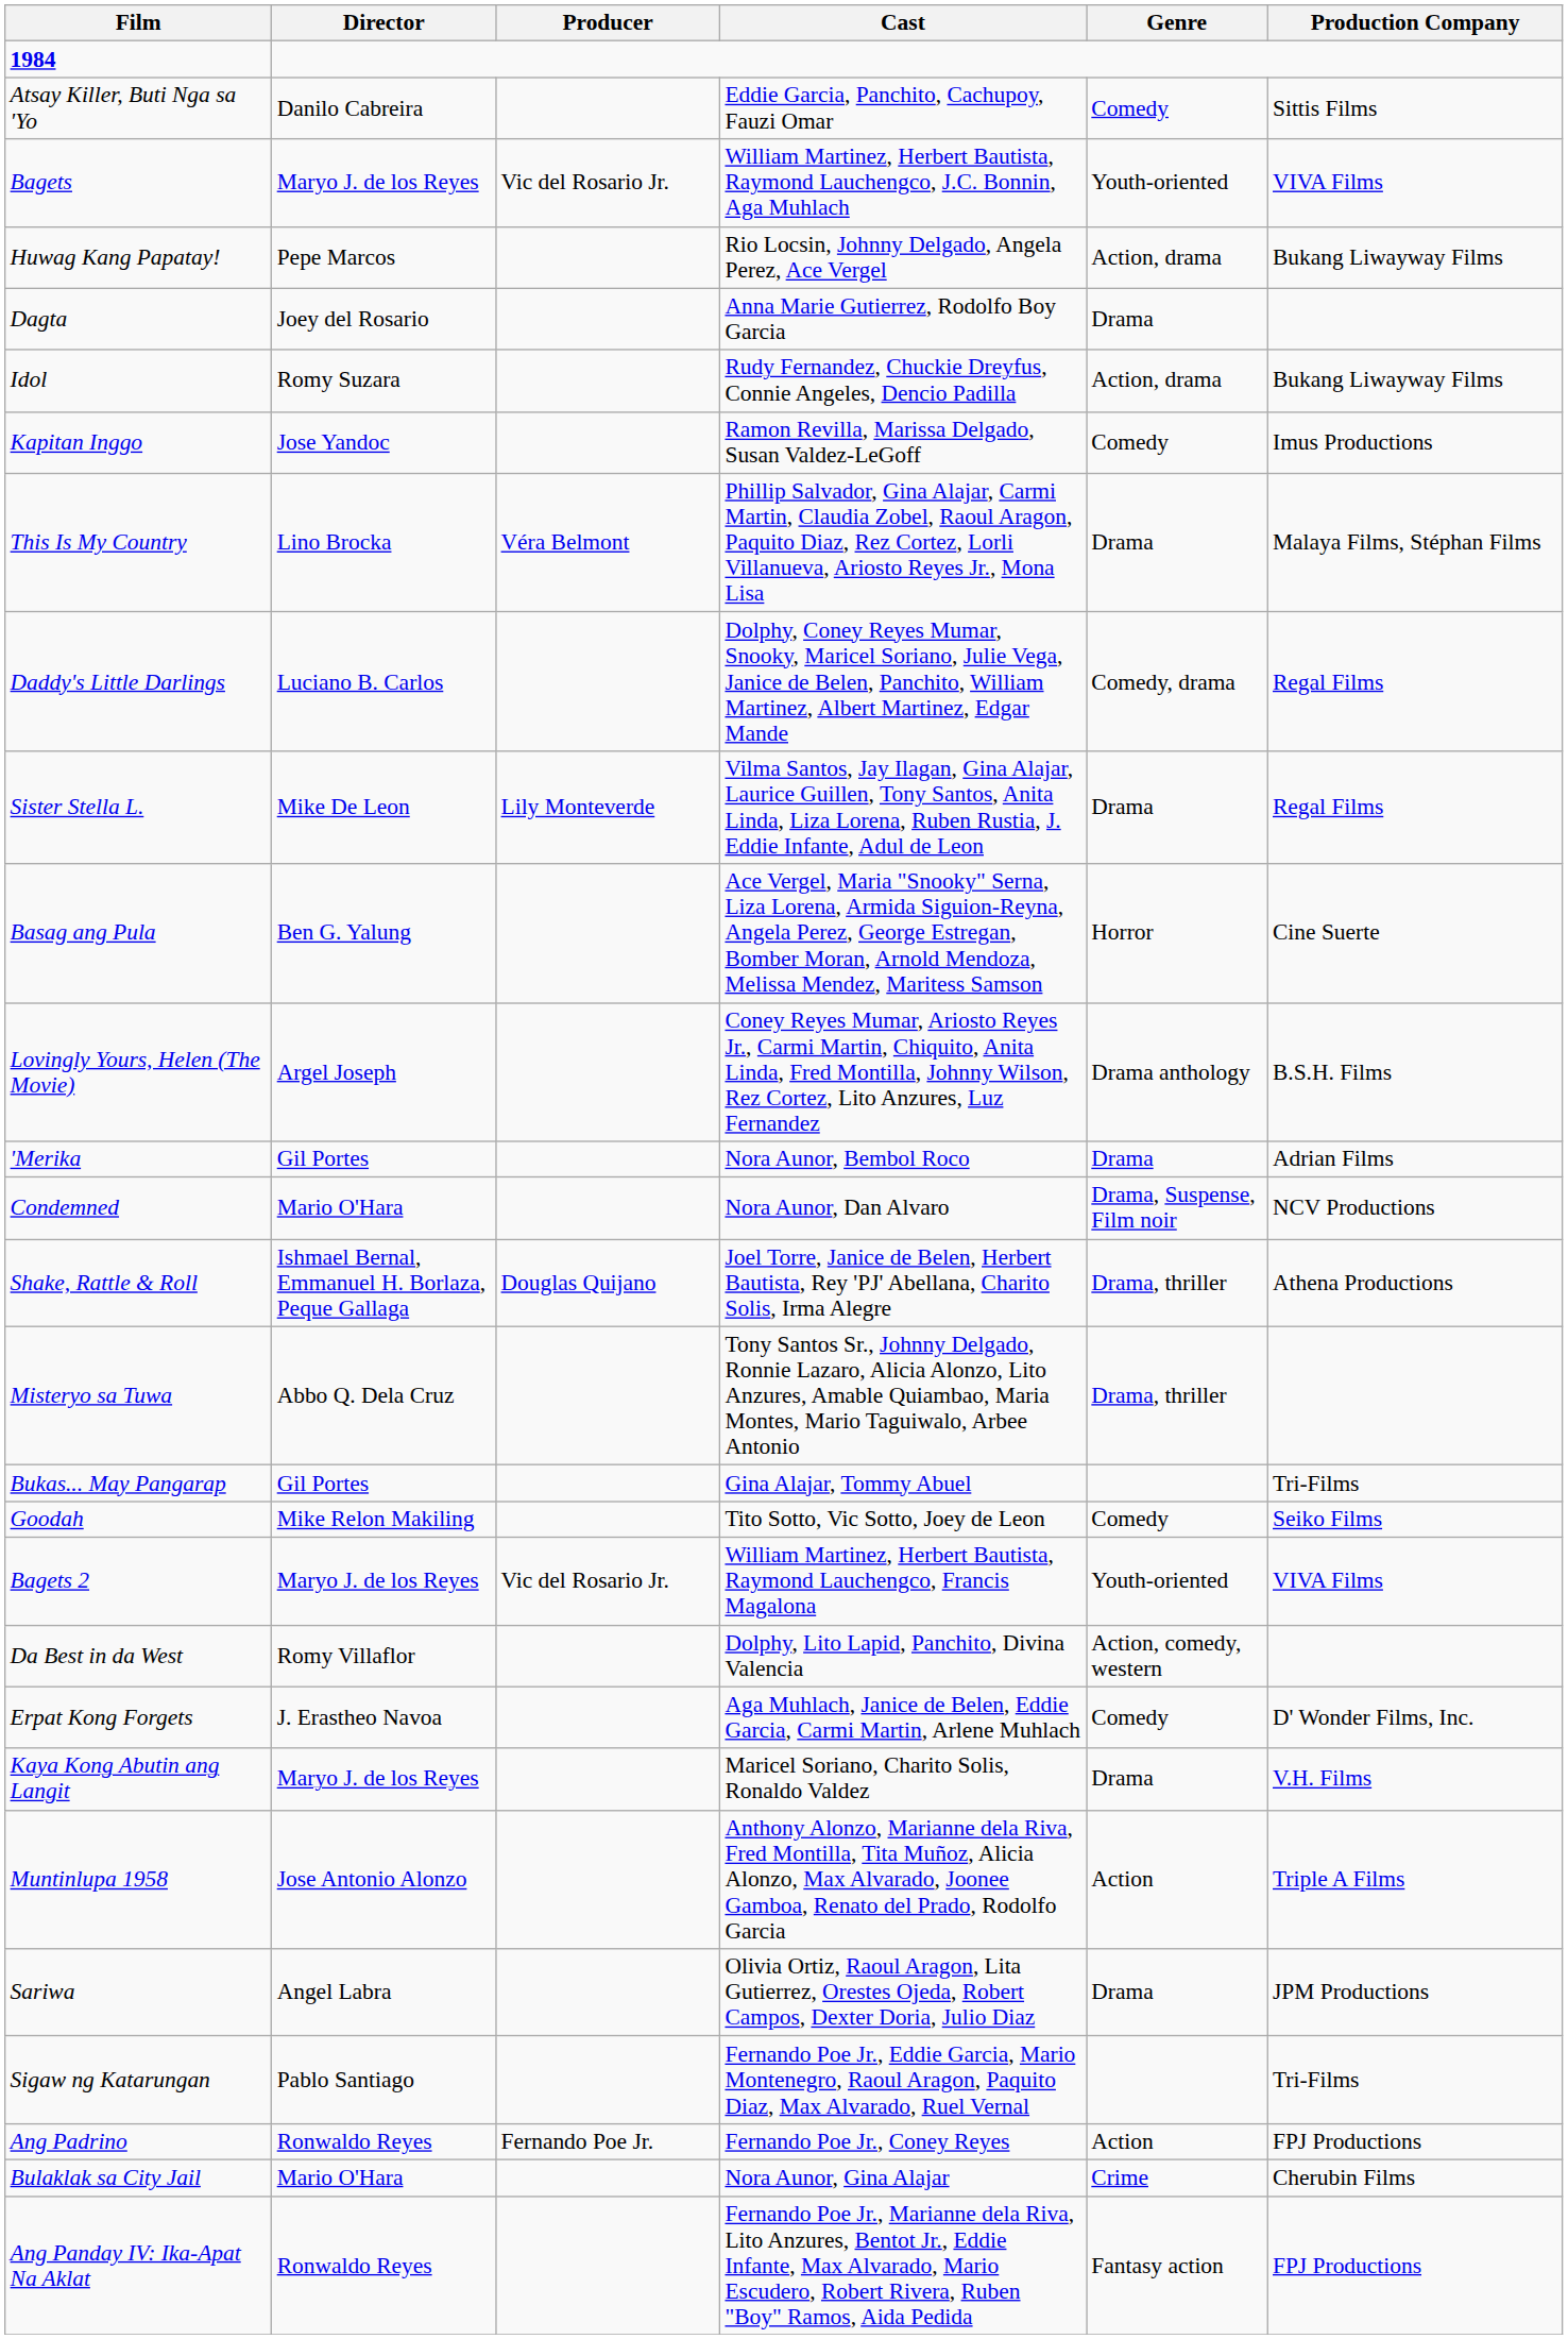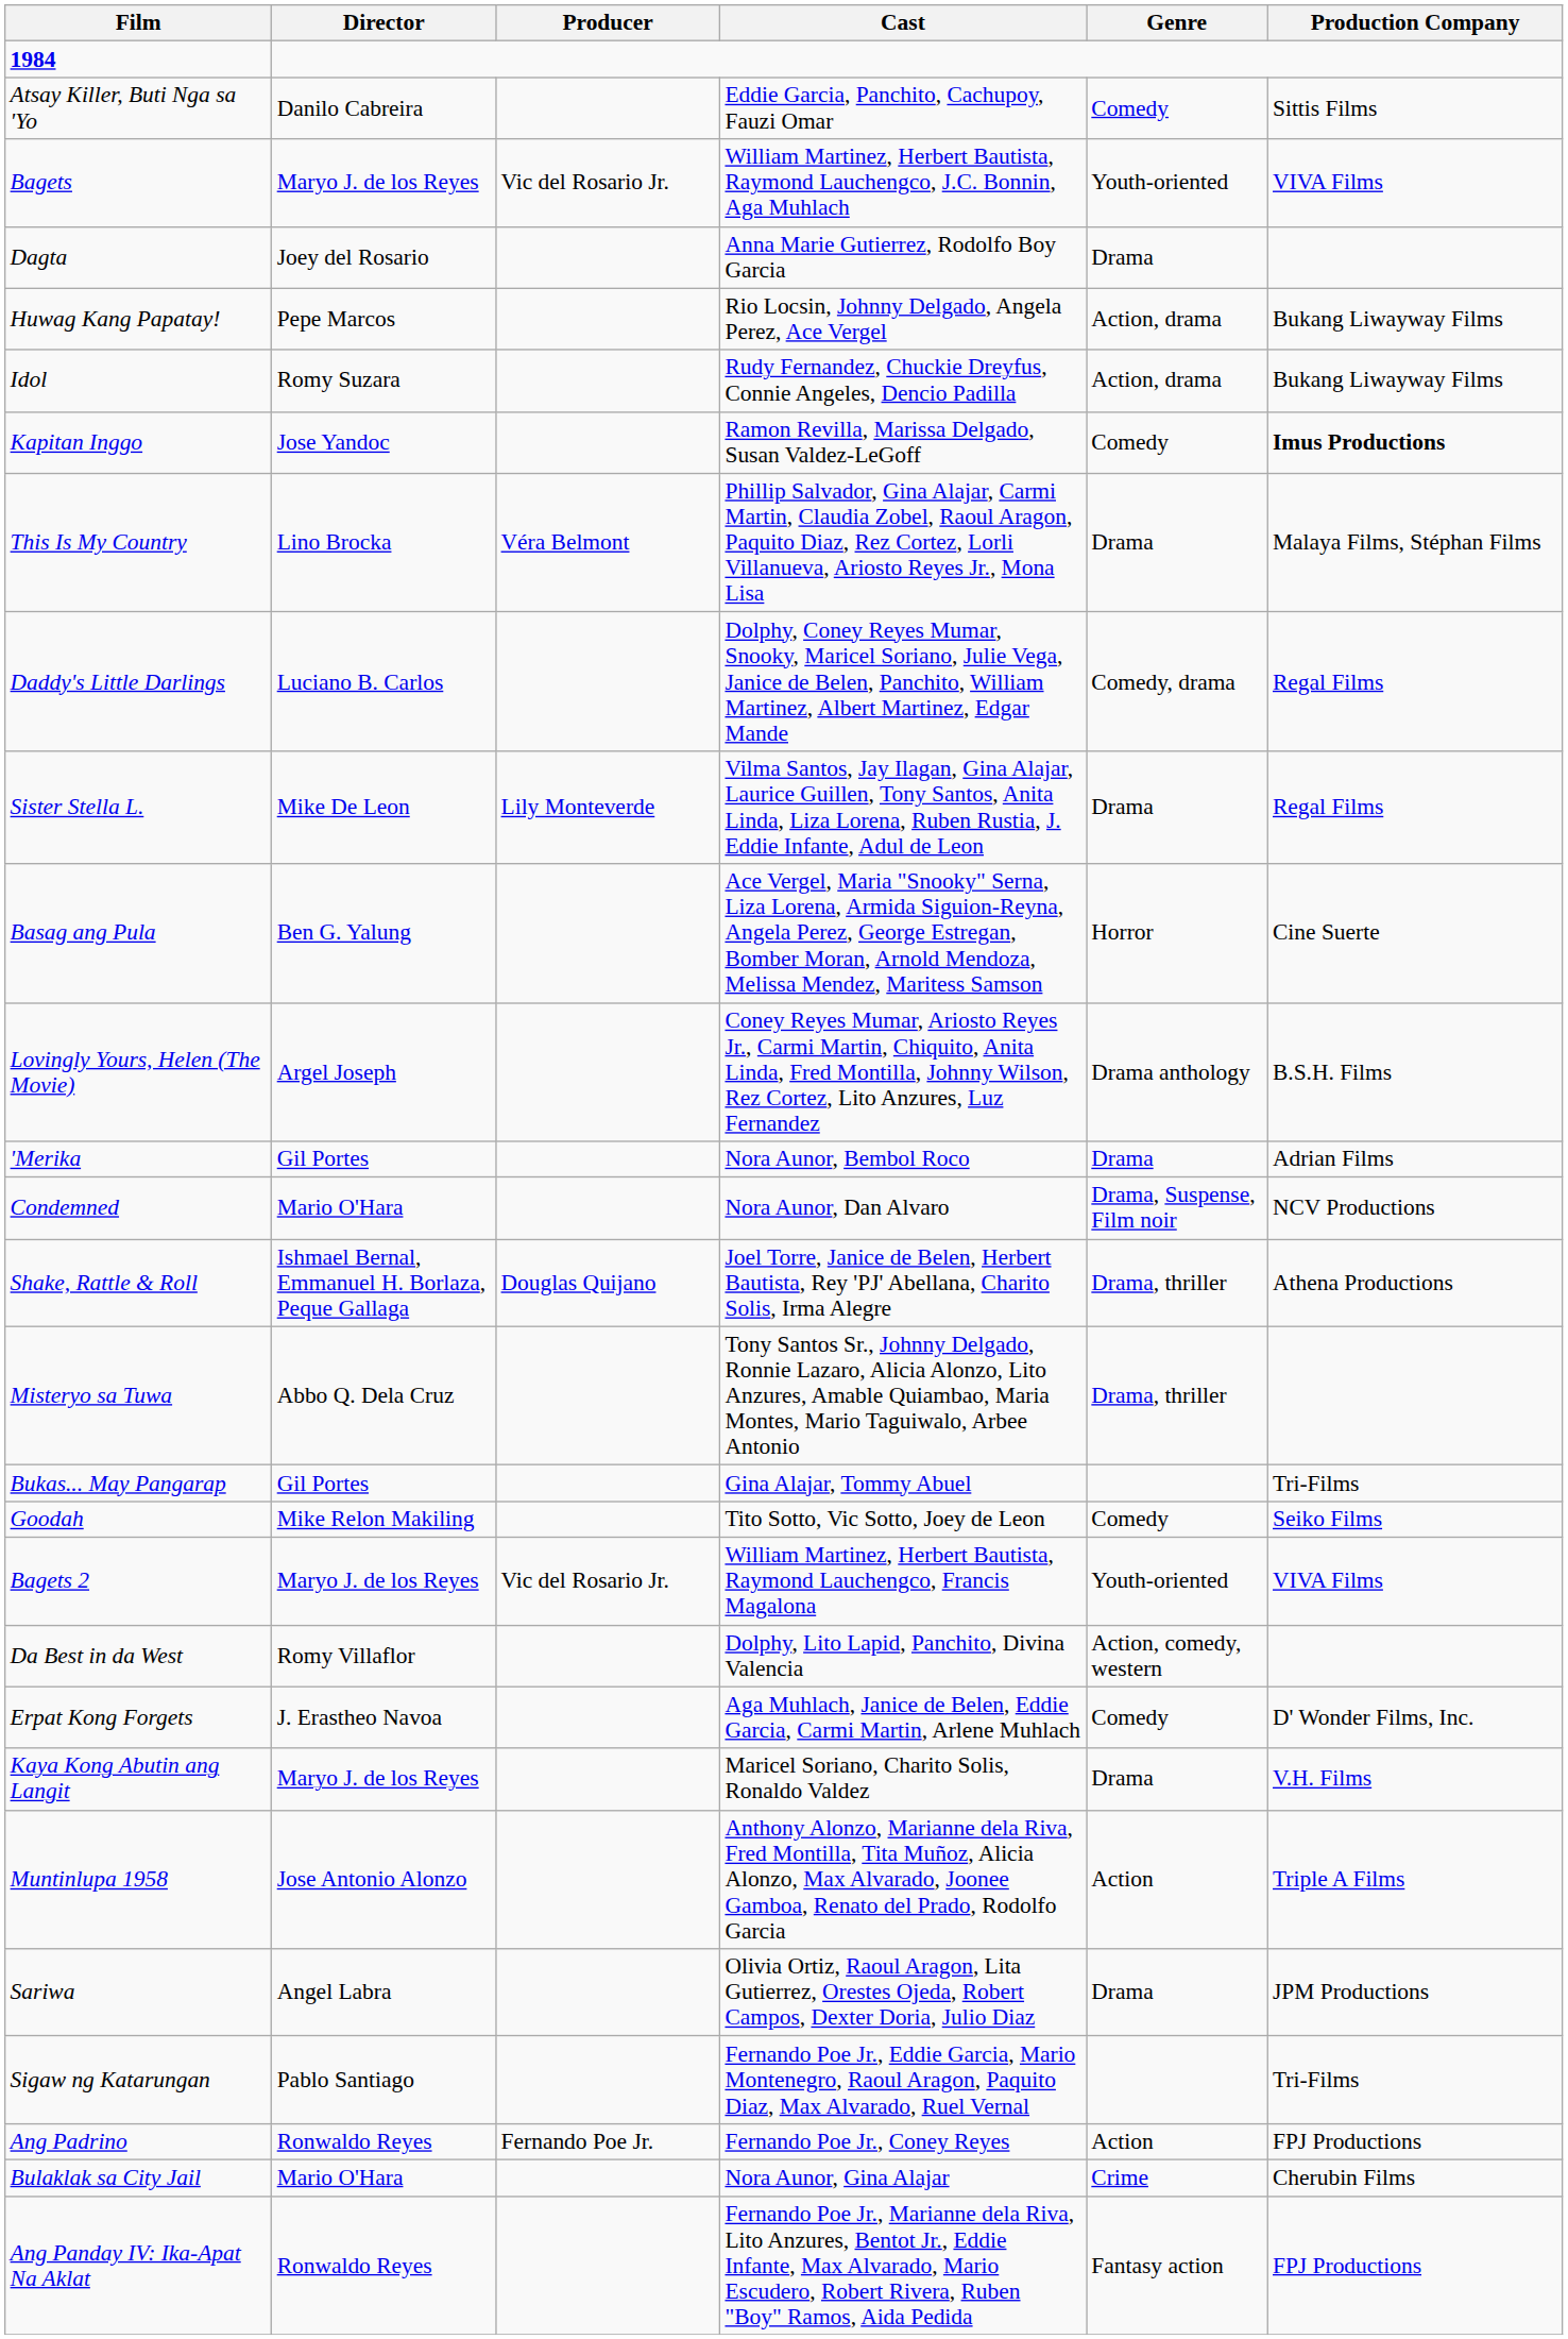 <table class="wikitable">
 <tr>
 <th width="180">Film</th>
 <th width="150">Director</th>
 <th width="150">Producer</th>
 <th width="250">Cast</th>
 <th width="120">Genre</th>
 <th width="200">Production Company</th>
 </tr>
 <tr>
 <td><strong><a href='#'>1984</a></strong></td>
 </tr>
 <tr>
 <td><em>Atsay Killer, Buti Nga sa 'Yo</em></td>
 <td>Danilo Cabreira</td>
 <td></td>
 <td><a href='#'>Eddie Garcia</a>, <a href='#'>Panchito</a>, <a href='#'>Cachupoy</a>, Fauzi Omar</td>
 <td><a href='#'>Comedy</a></td>
 <td>Sittis Films</td>
 </tr>
 <tr>
 <td><em><a href='#'>Bagets</a></em></td>
 <td><a href='#'>Maryo J. de los Reyes</a></td>
 <td>Vic del Rosario Jr.</td>
 <td><a href='#'>William Martinez</a>, <a href='#'>Herbert Bautista</a>, <a href='#'>Raymond Lauchengco</a>, <a href='#'>J.C. Bonnin</a>, <a href='#'>Aga Muhlach</a></td>
 <td>Youth-oriented</td>
 <td><a href='#'>VIVA Films</a></td>
 </tr>
 <tr>
+<td><em>Dagta</em></td>
+<td>Joey del Rosario</td>
+<td></td>
+<td><a href='#'>Anna Marie Gutierrez</a>, Rodolfo Boy Garcia</td>
+<td>Drama</td>
+<td></td>
+</tr>
+<tr>
 <td><em>Huwag Kang Papatay!</em></td>
 <td>Pepe Marcos</td>
 <td></td>
 <td>Rio Locsin, <a href='#'>Johnny Delgado</a>, Angela Perez, <a href='#'>Ace Vergel</a></td>
 <td>Action, drama</td>
 <td>Bukang Liwayway Films</td>
-</tr>
-<tr>
-<td><em>Dagta</em></td>
-<td>Joey del Rosario</td>
-<td></td>
-<td><a href='#'>Anna Marie Gutierrez</a>, Rodolfo Boy Garcia</td>
-<td>Drama</td>
-<td></td>
 </tr>
 <tr>
 <td><em>Idol</em></td>
 <td>Romy Suzara</td>
 <td></td>
 <td><a href='#'>Rudy Fernandez</a>, <a href='#'>Chuckie Dreyfus</a>, Connie Angeles, <a href='#'>Dencio Padilla</a></td>
 <td>Action, drama</td>
 <td>Bukang Liwayway Films</td>
 </tr>
 <tr>
 <td><em><a href='#'>Kapitan Inggo</a></em></td>
 <td><a href='#'>Jose Yandoc</a></td>
 <td></td>
 <td><a href='#'>Ramon Revilla</a>, <a href='#'>Marissa Delgado</a>, Susan Valdez-LeGoff</td>
 <td>Comedy</td>
-<td>Imus Productions</td>
+<td><strong>Imus Productions</strong></td>
 </tr>
 <tr>
 <td><em><a href='#'>This Is My Country</a></em></td>
 <td><a href='#'>Lino Brocka</a></td>
 <td><a href='#'>Véra Belmont</a></td>
 <td><a href='#'>Phillip Salvador</a>, <a href='#'>Gina Alajar</a>, <a href='#'>Carmi Martin</a>, <a href='#'>Claudia Zobel</a>, <a href='#'>Raoul Aragon</a>, <a href='#'>Paquito Diaz</a>, <a href='#'>Rez Cortez</a>, <a href='#'>Lorli Villanueva</a>, <a href='#'>Ariosto Reyes Jr.</a>, <a href='#'>Mona Lisa</a></td>
 <td>Drama</td>
 <td>Malaya Films, Stéphan Films</td>
 </tr>
 <tr>
 <td><em><a href='#'>Daddy's Little Darlings</a></em></td>
 <td><a href='#'>Luciano B. Carlos</a></td>
 <td></td>
 <td><a href='#'>Dolphy</a>, <a href='#'>Coney Reyes Mumar</a>, <a href='#'>Snooky</a>, <a href='#'>Maricel Soriano</a>, <a href='#'>Julie Vega</a>, <a href='#'>Janice de Belen</a>, <a href='#'>Panchito</a>, <a href='#'>William Martinez</a>, <a href='#'>Albert Martinez</a>, <a href='#'>Edgar Mande</a></td>
 <td>Comedy, drama</td>
 <td><a href='#'>Regal Films</a></td>
 </tr>
 <tr>
 <td><em><a href='#'>Sister Stella L.</a></em></td>
 <td><a href='#'>Mike De Leon</a></td>
 <td><a href='#'>Lily Monteverde</a></td>
 <td><a href='#'>Vilma Santos</a>, <a href='#'>Jay Ilagan</a>, <a href='#'>Gina Alajar</a>, <a href='#'>Laurice Guillen</a>, <a href='#'>Tony Santos</a>, <a href='#'>Anita Linda</a>, <a href='#'>Liza Lorena</a>, <a href='#'>Ruben Rustia</a>, <a href='#'>J. Eddie Infante</a>, <a href='#'>Adul de Leon</a></td>
 <td>Drama</td>
 <td><a href='#'>Regal Films</a></td>
 </tr>
 <tr>
 <td><em><a href='#'>Basag ang Pula</a></em></td>
 <td><a href='#'>Ben G. Yalung</a></td>
 <td></td>
 <td><a href='#'>Ace Vergel</a>, <a href='#'>Maria "Snooky" Serna</a>, <a href='#'>Liza Lorena</a>, <a href='#'>Armida Siguion-Reyna</a>, <a href='#'>Angela Perez</a>, <a href='#'>George Estregan</a>, <a href='#'>Bomber Moran</a>, <a href='#'>Arnold Mendoza</a>, <a href='#'>Melissa Mendez</a>, <a href='#'>Maritess Samson</a></td>
 <td>Horror</td>
 <td>Cine Suerte</td>
 </tr>
 <tr>
 <td><em><a href='#'>Lovingly Yours, Helen (The Movie)</a></em></td>
 <td><a href='#'>Argel Joseph</a></td>
 <td></td>
 <td><a href='#'>Coney Reyes Mumar</a>, <a href='#'>Ariosto Reyes Jr.</a>, <a href='#'>Carmi Martin</a>, <a href='#'>Chiquito</a>, <a href='#'>Anita Linda</a>, <a href='#'>Fred Montilla</a>, <a href='#'>Johnny Wilson</a>, <a href='#'>Rez Cortez</a>, Lito Anzures, <a href='#'>Luz Fernandez</a></td>
 <td>Drama anthology</td>
 <td>B.S.H. Films</td>
 </tr>
 <tr>
 <td><em><a href='#'>'Merika</a></em></td>
 <td><a href='#'>Gil Portes</a></td>
 <td></td>
 <td><a href='#'>Nora Aunor</a>, <a href='#'>Bembol Roco</a></td>
 <td><a href='#'>Drama</a></td>
 <td>Adrian Films</td>
 </tr>
 <tr>
 <td><em><a href='#'>Condemned</a></em></td>
 <td><a href='#'>Mario O'Hara</a></td>
 <td></td>
 <td><a href='#'>Nora Aunor</a>, Dan Alvaro</td>
 <td><a href='#'>Drama</a>, <a href='#'>Suspense</a>, <a href='#'>Film noir</a></td>
 <td>NCV Productions</td>
 </tr>
 <tr>
 <td><em><a href='#'>Shake, Rattle & Roll</a></em></td>
 <td><a href='#'>Ishmael Bernal</a>, <a href='#'>Emmanuel H. Borlaza</a>, <a href='#'>Peque Gallaga</a></td>
 <td><a href='#'>Douglas Quijano</a></td>
 <td><a href='#'>Joel Torre</a>, <a href='#'>Janice de Belen</a>, <a href='#'>Herbert Bautista</a>, Rey 'PJ' Abellana, <a href='#'>Charito Solis</a>, Irma Alegre</td>
 <td><a href='#'>Drama</a>, thriller</td>
 <td>Athena Productions</td>
 </tr>
 <tr>
 <td><em><a href='#'>Misteryo sa Tuwa</a></em></td>
 <td>Abbo Q. Dela Cruz</td>
 <td></td>
 <td>Tony Santos Sr., <a href='#'>Johnny Delgado</a>, Ronnie Lazaro, Alicia Alonzo, Lito Anzures, Amable Quiambao, Maria Montes, Mario Taguiwalo, Arbee Antonio</td>
 <td><a href='#'>Drama</a>, thriller</td>
 <td></td>
 </tr>
 <tr>
 <td><em><a href='#'>Bukas... May Pangarap</a></em></td>
 <td><a href='#'>Gil Portes</a></td>
 <td></td>
 <td><a href='#'>Gina Alajar</a>, <a href='#'>Tommy Abuel</a></td>
 <td></td>
 <td>Tri-Films</td>
 </tr>
 <tr>
 <td><em><a href='#'>Goodah</a></em></td>
 <td><a href='#'>Mike Relon Makiling</a></td>
 <td></td>
 <td>Tito Sotto, Vic Sotto, Joey de Leon</td>
 <td>Comedy</td>
 <td><a href='#'>Seiko Films</a></td>
 </tr>
 <tr>
 <td><em><a href='#'>Bagets 2</a></em></td>
 <td><a href='#'>Maryo J. de los Reyes</a></td>
 <td>Vic del Rosario Jr.</td>
 <td><a href='#'>William Martinez</a>, <a href='#'>Herbert Bautista</a>, <a href='#'>Raymond Lauchengco</a>, <a href='#'>Francis Magalona</a></td>
 <td>Youth-oriented</td>
 <td><a href='#'>VIVA Films</a></td>
 </tr>
 <tr>
 <td><em>Da Best in da West</em></td>
 <td>Romy Villaflor</td>
 <td></td>
 <td><a href='#'>Dolphy</a>, <a href='#'>Lito Lapid</a>, <a href='#'>Panchito</a>, Divina Valencia</td>
 <td>Action, comedy, western</td>
 <td></td>
 </tr>
 <tr>
 <td><em>Erpat Kong Forgets</em></td>
 <td>J. Erastheo Navoa</td>
 <td></td>
 <td><a href='#'>Aga Muhlach</a>, <a href='#'>Janice de Belen</a>, <a href='#'>Eddie Garcia</a>, <a href='#'>Carmi Martin</a>, Arlene Muhlach</td>
 <td>Comedy</td>
 <td>D' Wonder Films, Inc.</td>
 </tr>
 <tr>
 <td><em><a href='#'>Kaya Kong Abutin ang Langit</a></em></td>
 <td><a href='#'>Maryo J. de los Reyes</a></td>
 <td></td>
 <td>Maricel Soriano, Charito Solis, Ronaldo Valdez</td>
 <td>Drama</td>
 <td><a href='#'>V.H. Films</a></td>
 </tr>
 <tr>
 <td><em><a href='#'>Muntinlupa 1958</a></em></td>
 <td><a href='#'>Jose Antonio Alonzo</a></td>
 <td></td>
 <td><a href='#'>Anthony Alonzo</a>, <a href='#'>Marianne dela Riva</a>, <a href='#'>Fred Montilla</a>, <a href='#'>Tita Muñoz</a>, Alicia Alonzo, <a href='#'>Max Alvarado</a>, <a href='#'>Joonee Gamboa</a>, <a href='#'>Renato del Prado</a>, Rodolfo Garcia</td>
 <td>Action</td>
 <td><a href='#'>Triple A Films</a></td>
 </tr>
 <tr>
 <td><em>Sariwa</em></td>
 <td>Angel Labra</td>
 <td></td>
 <td>Olivia Ortiz, <a href='#'>Raoul Aragon</a>, Lita Gutierrez, <a href='#'>Orestes Ojeda</a>, <a href='#'>Robert Campos</a>, <a href='#'>Dexter Doria</a>, <a href='#'>Julio Diaz</a></td>
 <td>Drama</td>
 <td>JPM Productions</td>
 </tr>
 <tr>
 <td><em>Sigaw ng Katarungan</em></td>
 <td>Pablo Santiago</td>
 <td></td>
 <td><a href='#'>Fernando Poe Jr.</a>, <a href='#'>Eddie Garcia</a>, <a href='#'>Mario Montenegro</a>, <a href='#'>Raoul Aragon</a>, <a href='#'>Paquito Diaz</a>, <a href='#'>Max Alvarado</a>, <a href='#'>Ruel Vernal</a></td>
 <td></td>
 <td>Tri-Films</td>
 </tr>
 <tr>
 <td><em><a href='#'>Ang Padrino</a></em></td>
 <td><a href='#'>Ronwaldo Reyes</a></td>
 <td>Fernando Poe Jr.</td>
 <td><a href='#'>Fernando Poe Jr.</a>, <a href='#'>Coney Reyes</a></td>
 <td>Action</td>
 <td>FPJ Productions</td>
 </tr>
 <tr>
 <td><em><a href='#'>Bulaklak sa City Jail</a></em></td>
 <td><a href='#'>Mario O'Hara</a></td>
 <td></td>
 <td><a href='#'>Nora Aunor</a>, <a href='#'>Gina Alajar</a></td>
 <td><a href='#'>Crime</a></td>
 <td>Cherubin Films</td>
 </tr>
 <tr>
 <td><em><a href='#'>Ang Panday IV: Ika-Apat Na Aklat</a></em></td>
 <td><a href='#'>Ronwaldo Reyes</a></td>
 <td></td>
 <td><a href='#'>Fernando Poe Jr.</a>, <a href='#'>Marianne dela Riva</a>, Lito Anzures, <a href='#'>Bentot Jr.</a>, <a href='#'>Eddie Infante</a>, <a href='#'>Max Alvarado</a>, <a href='#'>Mario Escudero</a>, <a href='#'>Robert Rivera</a>, <a href='#'>Ruben "Boy" Ramos</a>, <a href='#'>Aida Pedida</a></td>
 <td>Fantasy action</td>
 <td><a href='#'>FPJ Productions</a></td>
 </tr>
 </table>
